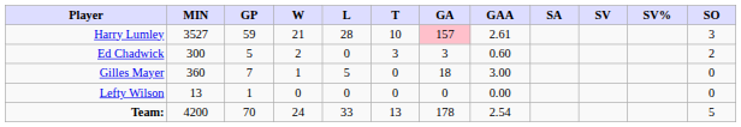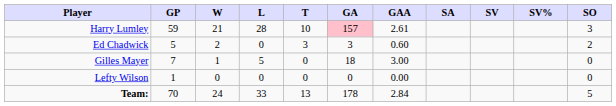 <table style="width:60%;" class="wikitable sortable">
 <tr>
 <th style="background:#ddf; width:10%;">Player</th>
-<th style="width:3%; background:#ddf;">MIN</th>
 <th style="width:3%; background:#ddf;">GP</th>
 <th style="width:3%; background:#ddf;">W</th>
 <th style="width:3%; background:#ddf;">L</th>
 <th style="width:3%; background:#ddf;">T</th>
 <th style="width:3%; background:#ddf;">GA</th>
 <th style="width:3%; background:#ddf;">GAA</th>
 <th style="width:3%; background:#ddf;">SA</th>
 <th style="width:3%; background:#ddf;">SV</th>
 <th style="width:3%; background:#ddf;">SV%</th>
 <th style="width:3%; background:#ddf;">SO</th>
 </tr>
 <tr style="text-align:center;">
 <td style="text-align:right;"><a href='#'>Harry Lumley</a></td>
-<td>3527</td>
 <td>59</td>
 <td>21</td>
 <td>28</td>
 <td>10</td>
 <td style="background: pink;">157</td>
 <td>2.61</td>
 <td></td>
 <td></td>
 <td></td>
 <td>3</td>
 </tr>
 <tr style="text-align:center;">
 <td style="text-align:right;"><a href='#'>Ed Chadwick</a></td>
-<td>300</td>
 <td>5</td>
 <td>2</td>
 <td>0</td>
 <td>3</td>
 <td>3</td>
 <td>0.60</td>
 <td></td>
 <td></td>
 <td></td>
 <td>2</td>
 </tr>
 <tr style="text-align:center;">
 <td style="text-align:right;"><a href='#'>Gilles Mayer</a></td>
-<td>360</td>
 <td>7</td>
 <td>1</td>
 <td>5</td>
 <td>0</td>
 <td>18</td>
 <td>3.00</td>
 <td></td>
 <td></td>
 <td></td>
 <td>0</td>
 </tr>
 <tr style="text-align:center;">
 <td style="text-align:right;"><a href='#'>Lefty Wilson</a></td>
-<td>13</td>
 <td>1</td>
 <td>0</td>
 <td>0</td>
 <td>0</td>
 <td>0</td>
 <td>0.00</td>
 <td></td>
 <td></td>
 <td></td>
 <td>0</td>
 </tr>
 <tr style="text-align:center;">
 <td style="text-align:right;"><strong>Team:</strong></td>
-<td>4200</td>
 <td>70</td>
 <td>24</td>
 <td>33</td>
 <td>13</td>
 <td>178</td>
-<td>2.54</td>
+<td>2.84</td>
 <td></td>
 <td></td>
 <td></td>
 <td>5</td>
 </tr>
 </table>
